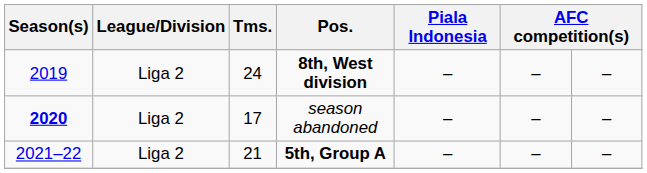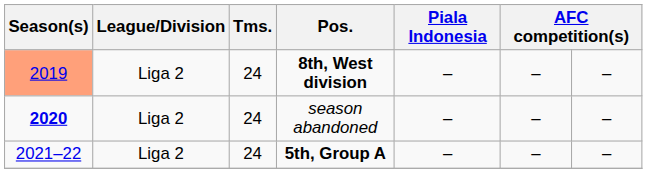 <table class="wikitable" style="text-align:center">
 <tr style="background:#efefef;">
 <th>Season(s)</th>
 <th>League/Division</th>
 <th>Tms.</th>
 <th>Pos.</th>
 <th><a href='#'>Piala Indonesia</a></th>
 <th colspan=2><a href='#'>AFC</a> competition(s)</th>
 </tr>
 <tr>
-<td><a href='#'>2019</a></td>
+<td style="background: lightsalmon;"><a href='#'>2019</a></td>
 <td>Liga 2</td>
 <td>24</td>
 <td><strong>8th, West division</strong></td>
 <td>–</td>
 <td>–</td>
 <td>–</td>
 </tr>
 <tr>
 <td><strong><a href='#'>2020</a></strong></td>
 <td>Liga 2</td>
-<td>17</td>
+<td>24</td>
 <td><em>season abandoned</em></td>
 <td>–</td>
 <td>–</td>
 <td>–</td>
 </tr>
 <tr>
 <td><a href='#'>2021–22</a></td>
 <td>Liga 2</td>
-<td>21</td>
+<td>24</td>
 <td><strong>5th, Group A</strong></td>
 <td>–</td>
 <td>–</td>
 <td>–</td>
 </tr>
 <tr>
 </tr>
 </table>
